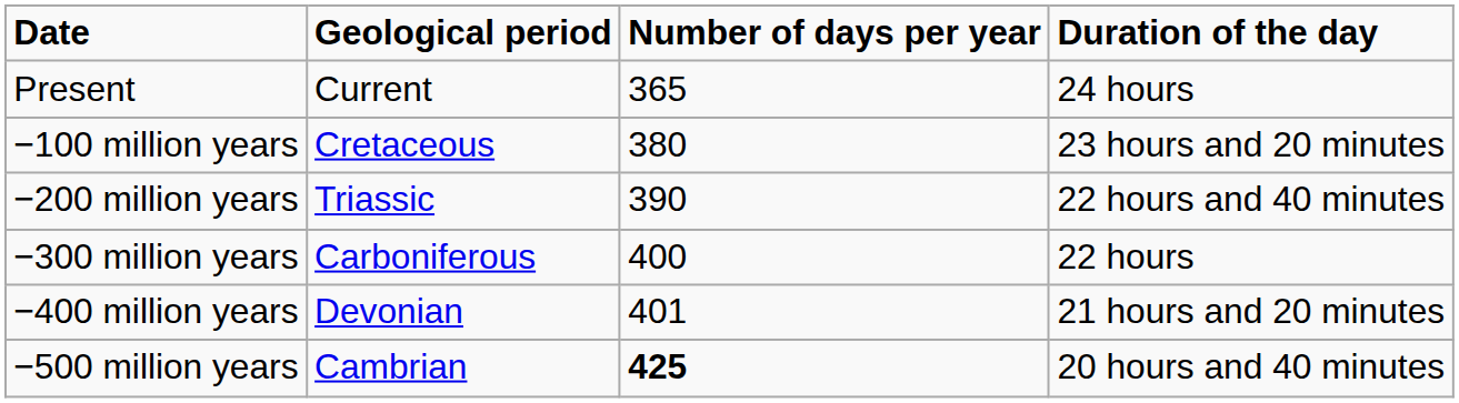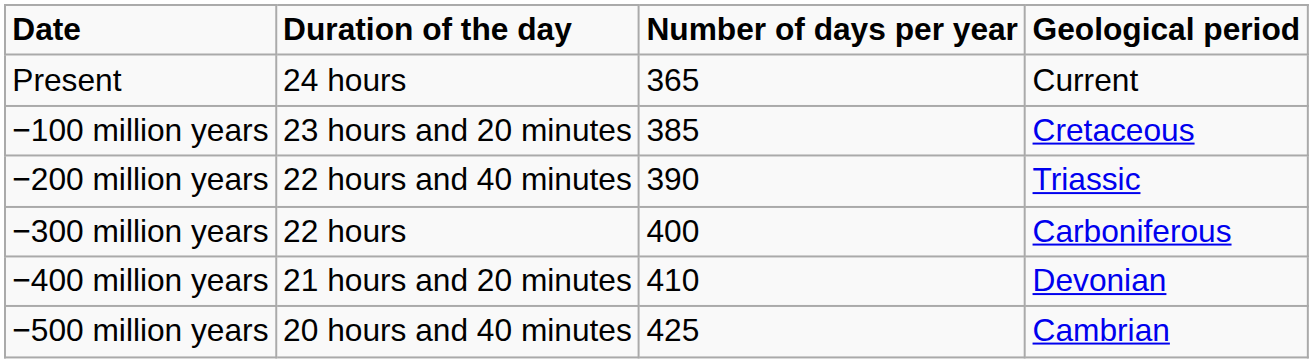 <table class="wikitable">
 <tr>
 <td><strong>Date</strong></td>
+<td><strong>Duration of the day</strong></td>
+<td><strong>Number of days per year</strong></td>
 <td><strong>Geological period</strong></td>
-<td><strong>Number of days per year</strong></td>
-<td><strong>Duration of the day</strong></td>
 </tr>
 <tr>
 <td>Present</td>
+<td>24 hours</td>
+<td>365</td>
 <td>Current</td>
-<td>365</td>
-<td>24 hours</td>
 </tr>
 <tr>
 <td>−100 million years</td>
+<td>23 hours and 20 minutes</td>
+<td>385</td>
 <td><a href='#'>Cretaceous</a></td>
-<td>380</td>
-<td>23 hours and 20 minutes</td>
 </tr>
 <tr>
 <td>−200 million years</td>
+<td>22 hours and 40 minutes</td>
+<td>390</td>
 <td><a href='#'>Triassic</a></td>
-<td>390</td>
-<td>22 hours and 40 minutes</td>
 </tr>
 <tr>
 <td>−300 million years</td>
+<td>22 hours</td>
+<td>400</td>
 <td><a href='#'>Carboniferous</a></td>
-<td>400</td>
-<td>22 hours</td>
 </tr>
 <tr>
 <td>−400 million years</td>
+<td>21 hours and 20 minutes</td>
+<td>410</td>
 <td><a href='#'>Devonian</a></td>
-<td>401</td>
-<td>21 hours and 20 minutes</td>
 </tr>
 <tr>
 <td>−500 million years</td>
+<td>20 hours and 40 minutes</td>
+<td>425</td>
 <td><a href='#'>Cambrian</a></td>
-<td><strong>425</strong></td>
-<td>20 hours and 40 minutes</td>
 </tr>
 </table>
